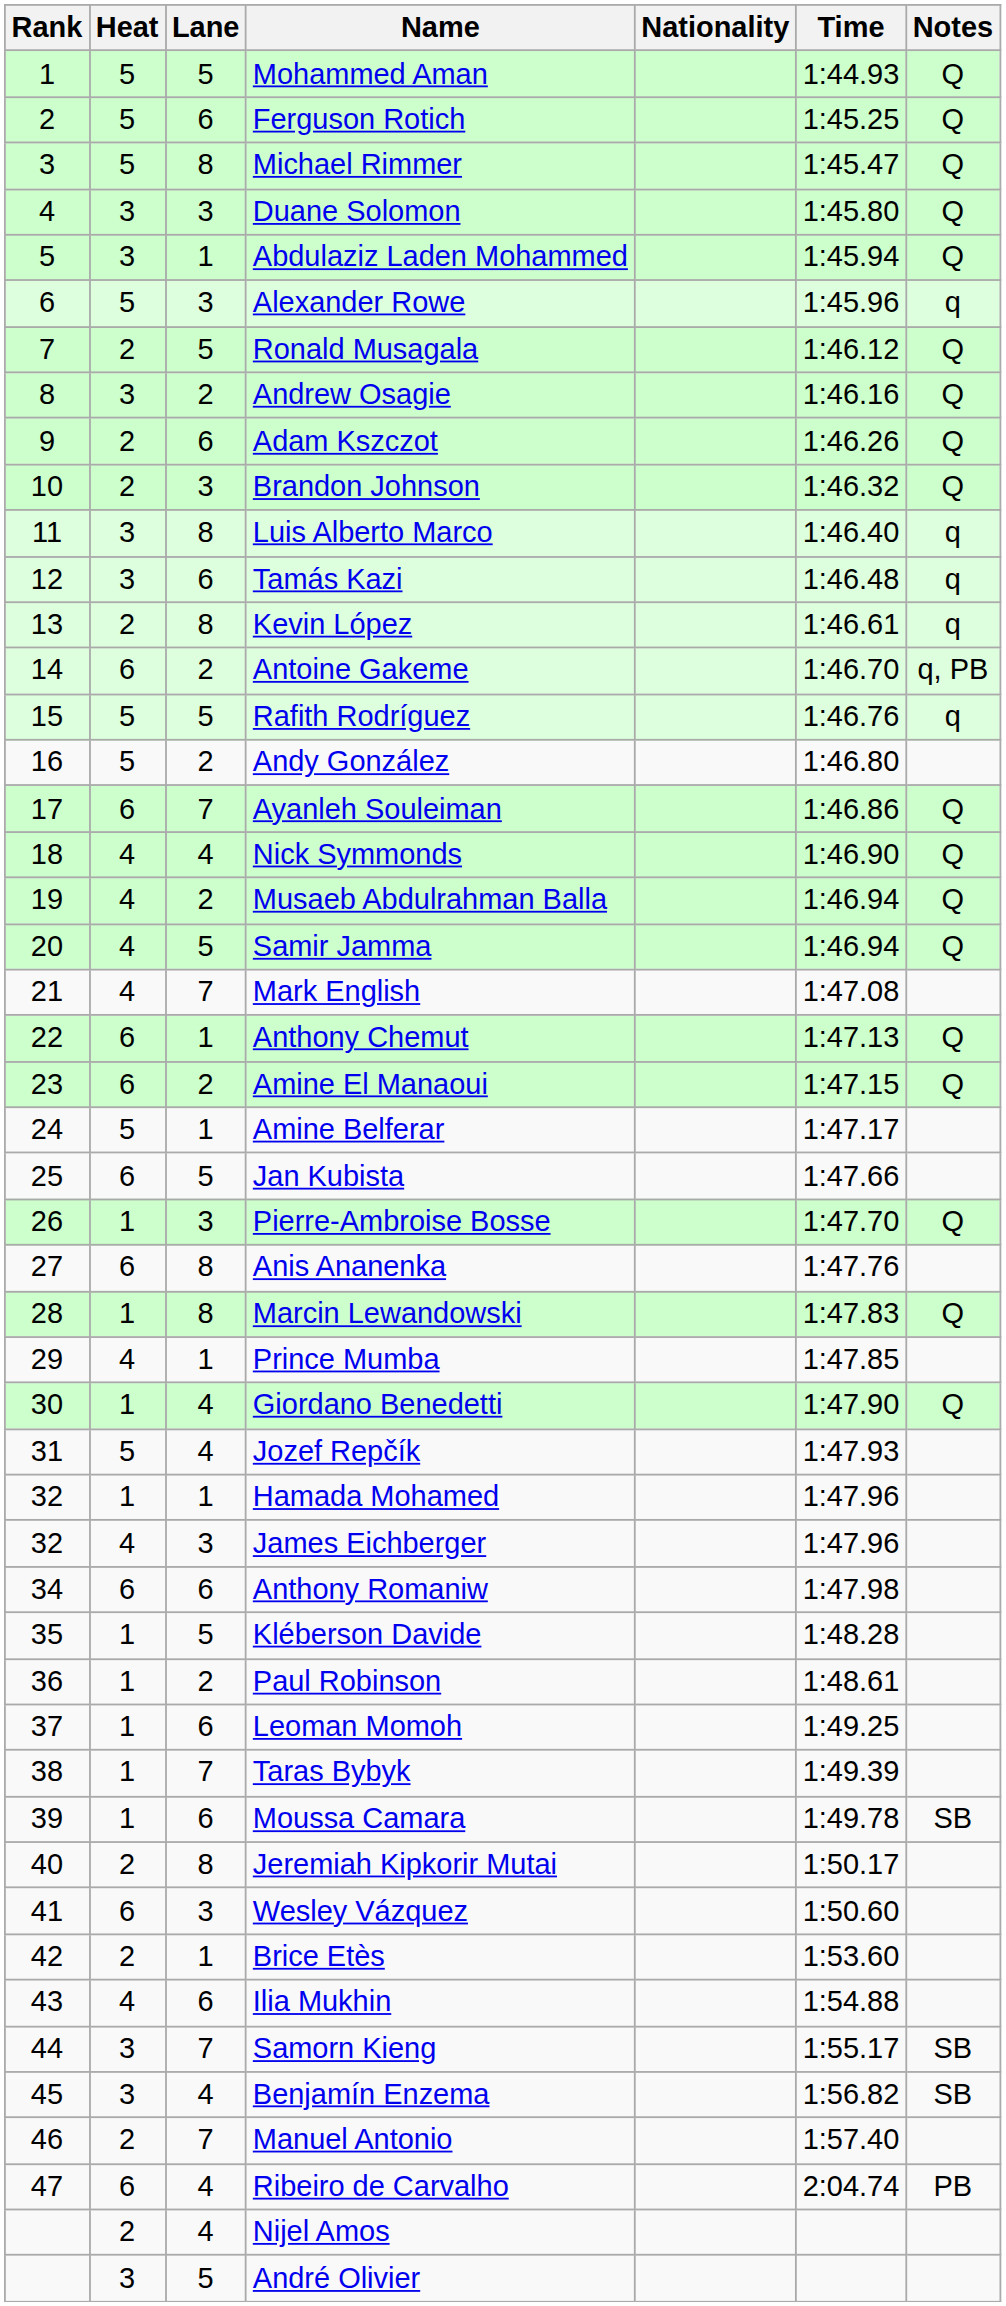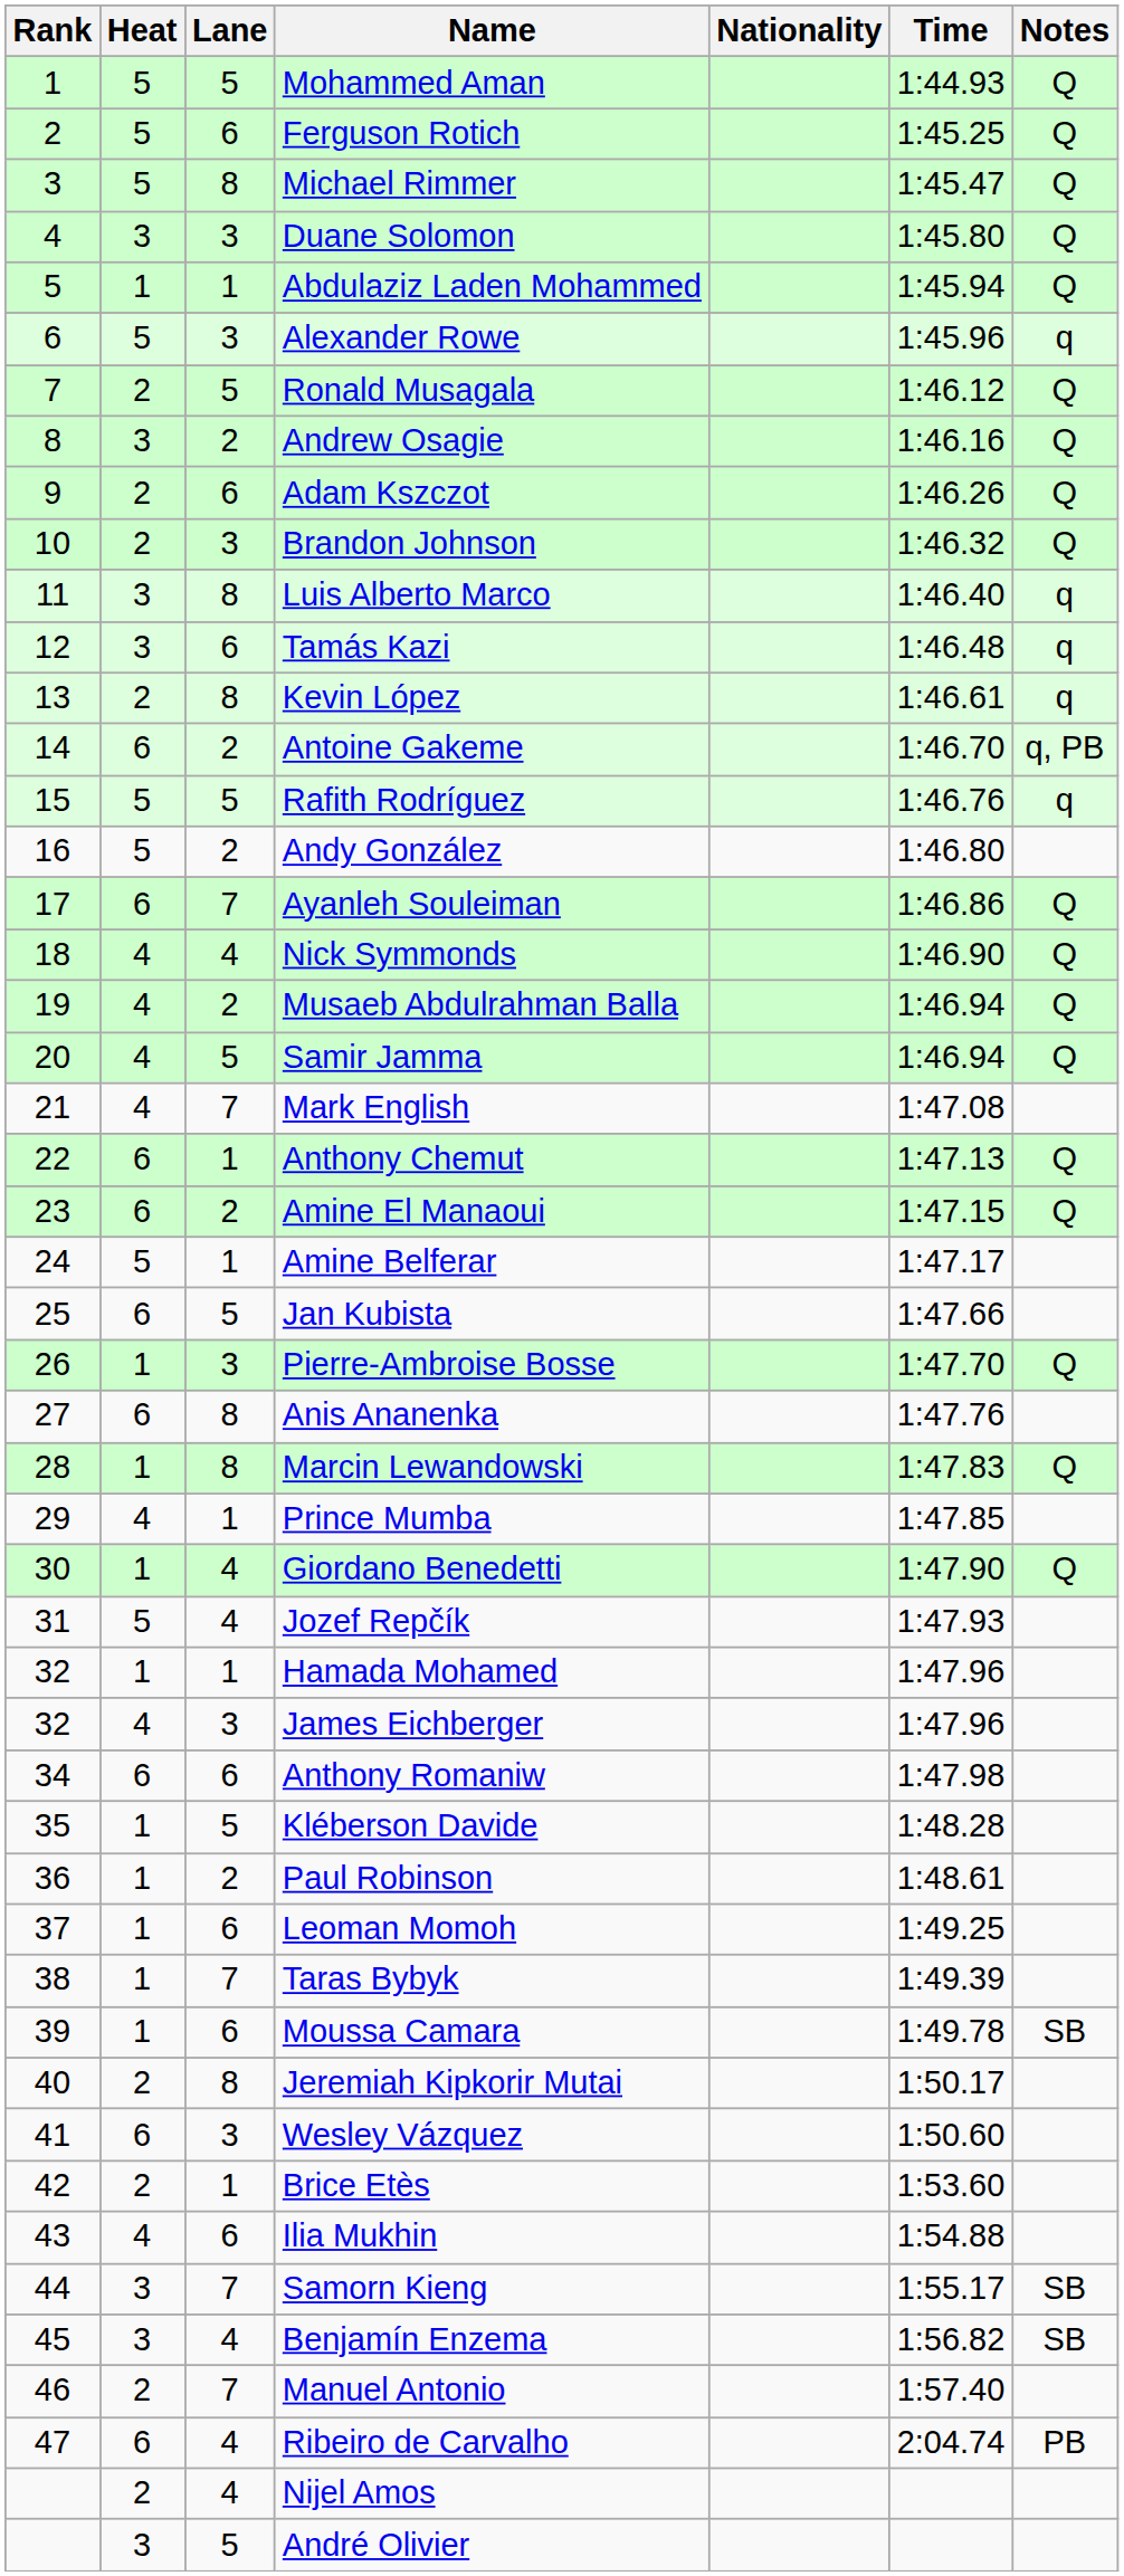 <table class="wikitable sortable" style="text-align:center">
 <tr>
 <th>Rank</th>
 <th>Heat</th>
 <th>Lane</th>
 <th>Name</th>
 <th>Nationality</th>
 <th>Time</th>
 <th>Notes</th>
 </tr>
 <tr bgcolor=ccffcc>
 <td>1</td>
 <td>5</td>
 <td>5</td>
 <td align=left><a href='#'>Mohammed Aman</a></td>
 <td align=left></td>
 <td>1:44.93</td>
 <td>Q</td>
 </tr>
 <tr bgcolor=ccffcc>
 <td>2</td>
 <td>5</td>
 <td>6</td>
 <td align=left><a href='#'>Ferguson Rotich</a></td>
 <td align=left></td>
 <td>1:45.25</td>
 <td>Q</td>
 </tr>
 <tr bgcolor=ccffcc>
 <td>3</td>
 <td>5</td>
 <td>8</td>
 <td align=left><a href='#'>Michael Rimmer</a></td>
 <td align=left></td>
 <td>1:45.47</td>
 <td>Q</td>
 </tr>
 <tr bgcolor=ccffcc>
 <td>4</td>
 <td>3</td>
 <td>3</td>
 <td align=left><a href='#'>Duane Solomon</a></td>
 <td align=left></td>
 <td>1:45.80</td>
 <td>Q</td>
 </tr>
 <tr bgcolor=ccffcc>
 <td>5</td>
-<td>3</td>
+<td>1</td>
 <td>1</td>
 <td align=left><a href='#'>Abdulaziz Laden Mohammed</a></td>
 <td align=left></td>
 <td>1:45.94</td>
 <td>Q</td>
 </tr>
 <tr bgcolor=ddffdd>
 <td>6</td>
 <td>5</td>
 <td>3</td>
 <td align=left><a href='#'>Alexander Rowe</a></td>
 <td align=left></td>
 <td>1:45.96</td>
 <td>q</td>
 </tr>
 <tr bgcolor=ccffcc>
 <td>7</td>
 <td>2</td>
 <td>5</td>
 <td align=left><a href='#'>Ronald Musagala</a></td>
 <td align=left></td>
 <td>1:46.12</td>
 <td>Q</td>
 </tr>
 <tr bgcolor=ccffcc>
 <td>8</td>
 <td>3</td>
 <td>2</td>
 <td align=left><a href='#'>Andrew Osagie</a></td>
 <td align=left></td>
 <td>1:46.16</td>
 <td>Q</td>
 </tr>
 <tr bgcolor=ccffcc>
 <td>9</td>
 <td>2</td>
 <td>6</td>
 <td align=left><a href='#'>Adam Kszczot</a></td>
 <td align=left></td>
 <td>1:46.26</td>
 <td>Q</td>
 </tr>
 <tr bgcolor=ccffcc>
 <td>10</td>
 <td>2</td>
 <td>3</td>
 <td align=left><a href='#'>Brandon Johnson</a></td>
 <td align=left></td>
 <td>1:46.32</td>
 <td>Q</td>
 </tr>
 <tr bgcolor=ddffdd>
 <td>11</td>
 <td>3</td>
 <td>8</td>
 <td align=left><a href='#'>Luis Alberto Marco</a></td>
 <td align=left></td>
 <td>1:46.40</td>
 <td>q</td>
 </tr>
 <tr bgcolor=ddffdd>
 <td>12</td>
 <td>3</td>
 <td>6</td>
 <td align=left><a href='#'>Tamás Kazi</a></td>
 <td align=left></td>
 <td>1:46.48</td>
 <td>q</td>
 </tr>
 <tr bgcolor=ddffdd>
 <td>13</td>
 <td>2</td>
 <td>8</td>
 <td align=left><a href='#'>Kevin López</a></td>
 <td align=left></td>
 <td>1:46.61</td>
 <td>q</td>
 </tr>
 <tr bgcolor=ddffdd>
 <td>14</td>
 <td>6</td>
 <td>2</td>
 <td align=left><a href='#'>Antoine Gakeme</a></td>
 <td align=left></td>
 <td>1:46.70</td>
 <td>q, PB</td>
 </tr>
 <tr bgcolor=ddffdd>
 <td>15</td>
 <td>5</td>
 <td>5</td>
 <td align=left><a href='#'>Rafith Rodríguez</a></td>
 <td align=left></td>
 <td>1:46.76</td>
 <td>q</td>
 </tr>
 <tr>
 <td>16</td>
 <td>5</td>
 <td>2</td>
 <td align=left><a href='#'>Andy González</a></td>
 <td align=left></td>
 <td>1:46.80</td>
 <td></td>
 </tr>
 <tr bgcolor=ccffcc>
 <td>17</td>
 <td>6</td>
 <td>7</td>
 <td align=left><a href='#'>Ayanleh Souleiman</a></td>
 <td align=left></td>
 <td>1:46.86</td>
 <td>Q</td>
 </tr>
 <tr bgcolor=ccffcc>
 <td>18</td>
 <td>4</td>
 <td>4</td>
 <td align=left><a href='#'>Nick Symmonds</a></td>
 <td align=left></td>
 <td>1:46.90</td>
 <td>Q</td>
 </tr>
 <tr bgcolor=ccffcc>
 <td>19</td>
 <td>4</td>
 <td>2</td>
 <td align=left><a href='#'>Musaeb Abdulrahman Balla</a></td>
 <td align=left></td>
 <td>1:46.94</td>
 <td>Q</td>
 </tr>
 <tr bgcolor=ccffcc>
 <td>20</td>
 <td>4</td>
 <td>5</td>
 <td align=left><a href='#'>Samir Jamma</a></td>
 <td align=left></td>
 <td>1:46.94</td>
 <td>Q</td>
 </tr>
 <tr>
 <td>21</td>
 <td>4</td>
 <td>7</td>
 <td align=left><a href='#'>Mark English</a></td>
 <td align=left></td>
 <td>1:47.08</td>
 <td></td>
 </tr>
 <tr bgcolor=ccffcc>
 <td>22</td>
 <td>6</td>
 <td>1</td>
 <td align=left><a href='#'>Anthony Chemut</a></td>
 <td align=left></td>
 <td>1:47.13</td>
 <td>Q</td>
 </tr>
 <tr bgcolor=ccffcc>
 <td>23</td>
 <td>6</td>
 <td>2</td>
 <td align=left><a href='#'>Amine El Manaoui</a></td>
 <td align=left></td>
 <td>1:47.15</td>
 <td>Q</td>
 </tr>
 <tr>
 <td>24</td>
 <td>5</td>
 <td>1</td>
 <td align=left><a href='#'>Amine Belferar</a></td>
 <td align=left></td>
 <td>1:47.17</td>
 <td></td>
 </tr>
 <tr>
 <td>25</td>
 <td>6</td>
 <td>5</td>
 <td align=left><a href='#'>Jan Kubista</a></td>
 <td align=left></td>
 <td>1:47.66</td>
 <td></td>
 </tr>
 <tr bgcolor=ccffcc>
 <td>26</td>
 <td>1</td>
 <td>3</td>
 <td align=left><a href='#'>Pierre-Ambroise Bosse</a></td>
 <td align=left></td>
 <td>1:47.70</td>
 <td>Q</td>
 </tr>
 <tr>
 <td>27</td>
 <td>6</td>
 <td>8</td>
 <td align=left><a href='#'>Anis Ananenka</a></td>
 <td align=left></td>
 <td>1:47.76</td>
 <td></td>
 </tr>
 <tr bgcolor=ccffcc>
 <td>28</td>
 <td>1</td>
 <td>8</td>
 <td align=left><a href='#'>Marcin Lewandowski</a></td>
 <td align=left></td>
 <td>1:47.83</td>
 <td>Q</td>
 </tr>
 <tr>
 <td>29</td>
 <td>4</td>
 <td>1</td>
 <td align=left><a href='#'>Prince Mumba</a></td>
 <td align=left></td>
 <td>1:47.85</td>
 <td></td>
 </tr>
 <tr bgcolor=ccffcc>
 <td>30</td>
 <td>1</td>
 <td>4</td>
 <td align=left><a href='#'>Giordano Benedetti</a></td>
 <td align=left></td>
 <td>1:47.90</td>
 <td>Q</td>
 </tr>
 <tr>
 <td>31</td>
 <td>5</td>
 <td>4</td>
 <td align=left><a href='#'>Jozef Repčík</a></td>
 <td align=left></td>
 <td>1:47.93</td>
 <td></td>
 </tr>
 <tr>
 <td>32</td>
 <td>1</td>
 <td>1</td>
 <td align=left><a href='#'>Hamada Mohamed</a></td>
 <td align=left></td>
 <td>1:47.96</td>
 <td></td>
 </tr>
 <tr>
 <td>32</td>
 <td>4</td>
 <td>3</td>
 <td align=left><a href='#'>James Eichberger</a></td>
 <td align=left></td>
 <td>1:47.96</td>
 <td></td>
 </tr>
 <tr>
 <td>34</td>
 <td>6</td>
 <td>6</td>
 <td align=left><a href='#'>Anthony Romaniw</a></td>
 <td align=left></td>
 <td>1:47.98</td>
 <td></td>
 </tr>
 <tr>
 <td>35</td>
 <td>1</td>
 <td>5</td>
 <td align=left><a href='#'>Kléberson Davide</a></td>
 <td align=left></td>
 <td>1:48.28</td>
 <td></td>
 </tr>
 <tr>
 <td>36</td>
 <td>1</td>
 <td>2</td>
 <td align=left><a href='#'>Paul Robinson</a></td>
 <td align=left></td>
 <td>1:48.61</td>
 <td></td>
 </tr>
 <tr>
 <td>37</td>
 <td>1</td>
 <td>6</td>
 <td align=left><a href='#'>Leoman Momoh</a></td>
 <td align=left></td>
 <td>1:49.25</td>
 <td></td>
 </tr>
 <tr>
 <td>38</td>
 <td>1</td>
 <td>7</td>
 <td align=left><a href='#'>Taras Bybyk</a></td>
 <td align=left></td>
 <td>1:49.39</td>
 <td></td>
 </tr>
 <tr>
 <td>39</td>
 <td>1</td>
 <td>6</td>
 <td align=left><a href='#'>Moussa Camara</a></td>
 <td align=left></td>
 <td>1:49.78</td>
 <td>SB</td>
 </tr>
 <tr>
 <td>40</td>
 <td>2</td>
 <td>8</td>
 <td align=left><a href='#'>Jeremiah Kipkorir Mutai</a></td>
 <td align=left></td>
 <td>1:50.17</td>
 <td></td>
 </tr>
 <tr>
 <td>41</td>
 <td>6</td>
 <td>3</td>
 <td align=left><a href='#'>Wesley Vázquez</a></td>
 <td align=left></td>
 <td>1:50.60</td>
 <td></td>
 </tr>
 <tr>
 <td>42</td>
 <td>2</td>
 <td>1</td>
 <td align=left><a href='#'>Brice Etès</a></td>
 <td align=left></td>
 <td>1:53.60</td>
 <td></td>
 </tr>
 <tr>
 <td>43</td>
 <td>4</td>
 <td>6</td>
 <td align=left><a href='#'>Ilia Mukhin</a></td>
 <td align=left></td>
 <td>1:54.88</td>
 <td></td>
 </tr>
 <tr>
 <td>44</td>
 <td>3</td>
 <td>7</td>
 <td align=left><a href='#'>Samorn Kieng</a></td>
 <td align=left></td>
 <td>1:55.17</td>
 <td>SB</td>
 </tr>
 <tr>
 <td>45</td>
 <td>3</td>
 <td>4</td>
 <td align=left><a href='#'>Benjamín Enzema</a></td>
 <td align=left></td>
 <td>1:56.82</td>
 <td>SB</td>
 </tr>
 <tr>
 <td>46</td>
 <td>2</td>
 <td>7</td>
 <td align=left><a href='#'>Manuel Antonio</a></td>
 <td align=left></td>
 <td>1:57.40</td>
 <td></td>
 </tr>
 <tr>
 <td>47</td>
 <td>6</td>
 <td>4</td>
 <td align=left><a href='#'>Ribeiro de Carvalho</a></td>
 <td align=left></td>
 <td>2:04.74</td>
 <td>PB</td>
 </tr>
 <tr>
 <td></td>
 <td>2</td>
 <td>4</td>
 <td align=left><a href='#'>Nijel Amos</a></td>
 <td align=left></td>
 <td></td>
 <td></td>
 </tr>
 <tr>
 <td></td>
 <td>3</td>
 <td>5</td>
 <td align=left><a href='#'>André Olivier</a></td>
 <td align=left></td>
 <td></td>
 <td></td>
 </tr>
 </table>
